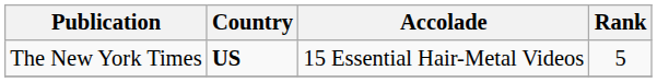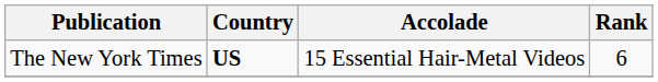 <table class="wikitable">
 <tr>
 <th>Publication</th>
 <th>Country</th>
 <th>Accolade</th>
 <th>Rank</th>
 </tr>
 <tr>
 <td>The New York Times</td>
 <td><strong>US</strong></td>
 <td>15 Essential Hair-Metal Videos</td>
-<td align="center">5</td>
+<td align="center">6</td>
 </tr>
 <tr>
 </tr>
 </table>
